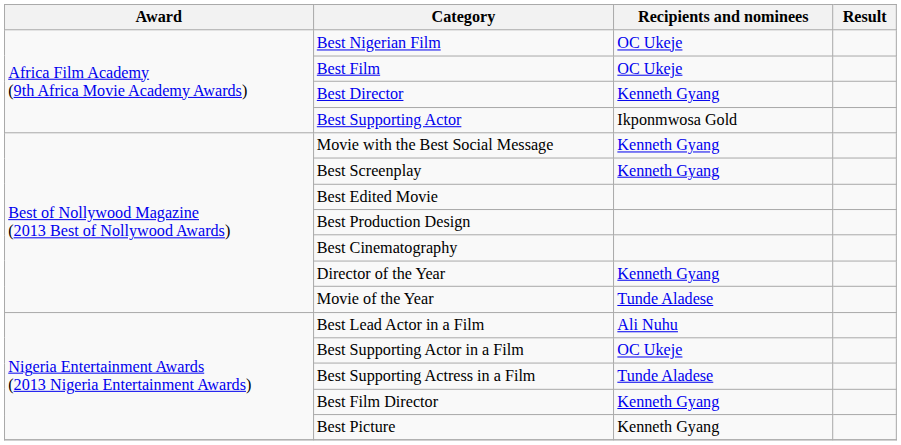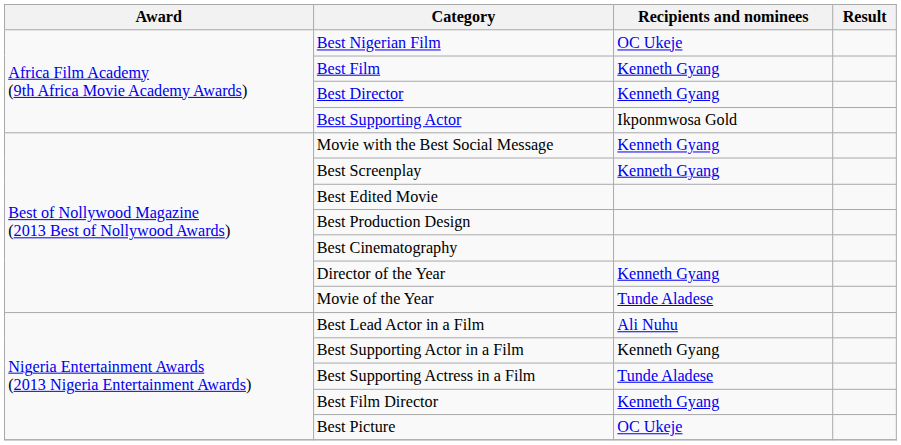 <table class="wikitable sortable" style="width:100%">
 <tr>
 <th>Award</th>
 <th>Category</th>
 <th>Recipients and nominees</th>
 <th>Result</th>
 </tr>
 <tr>
 <td rowspan=4><a href='#'>Africa Film Academy</a> <br> (<a href='#'>9th Africa Movie Academy Awards</a>)</td>
 <td><a href='#'>Best Nigerian Film</a></td>
 <td><a href='#'>OC Ukeje</a></td>
 <td></td>
 </tr>
 <tr>
 <td><a href='#'>Best Film</a></td>
-<td><a href='#'>OC Ukeje</a></td>
+<td><a href='#'>Kenneth Gyang</a></td>
 <td></td>
 </tr>
 <tr>
 <td><a href='#'>Best Director</a></td>
 <td><a href='#'>Kenneth Gyang</a></td>
 <td></td>
 </tr>
 <tr>
 <td><a href='#'>Best Supporting Actor</a></td>
 <td>Ikponmwosa Gold</td>
 <td></td>
 </tr>
 <tr>
 <td rowspan=7><a href='#'>Best of Nollywood Magazine</a> <br> (<a href='#'>2013 Best of Nollywood Awards</a>)</td>
 <td>Movie with the Best Social Message</td>
 <td><a href='#'>Kenneth Gyang</a></td>
 <td></td>
 </tr>
 <tr>
 <td>Best Screenplay</td>
 <td><a href='#'>Kenneth Gyang</a></td>
 <td></td>
 </tr>
 <tr>
 <td>Best Edited Movie</td>
 <td></td>
 <td></td>
 </tr>
 <tr>
 <td>Best Production Design</td>
 <td></td>
 <td></td>
 </tr>
 <tr>
 <td>Best Cinematography</td>
 <td></td>
 <td></td>
 </tr>
 <tr>
 <td>Director of the Year</td>
 <td><a href='#'>Kenneth Gyang</a></td>
 <td></td>
 </tr>
 <tr>
 <td>Movie of the Year</td>
 <td><a href='#'>Tunde Aladese</a></td>
 <td></td>
 </tr>
 <tr>
 <td rowspan=5><a href='#'>Nigeria Entertainment Awards</a> <br> (<a href='#'>2013 Nigeria Entertainment Awards</a>)</td>
 <td>Best Lead Actor in a Film</td>
 <td><a href='#'>Ali Nuhu</a></td>
 <td></td>
 </tr>
 <tr>
 <td>Best Supporting Actor in a Film</td>
-<td><a href='#'>OC Ukeje</a></td>
+<td>Kenneth Gyang</td>
 <td></td>
 </tr>
 <tr>
 <td>Best Supporting Actress in a Film</td>
 <td><a href='#'>Tunde Aladese</a></td>
 <td></td>
 </tr>
 <tr>
 <td>Best Film Director</td>
 <td><a href='#'>Kenneth Gyang</a></td>
 <td></td>
 </tr>
 <tr>
 <td>Best Picture</td>
-<td>Kenneth Gyang</td>
+<td><a href='#'>OC Ukeje</a></td>
 <td></td>
 </tr>
 <tr>
 </tr>
 </table>
